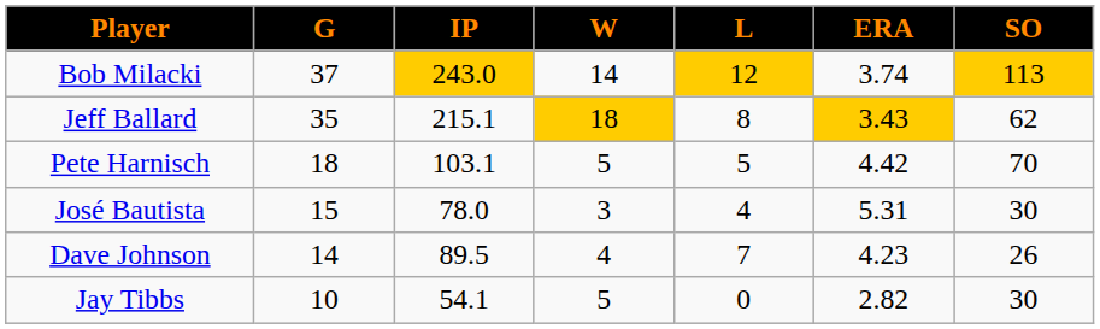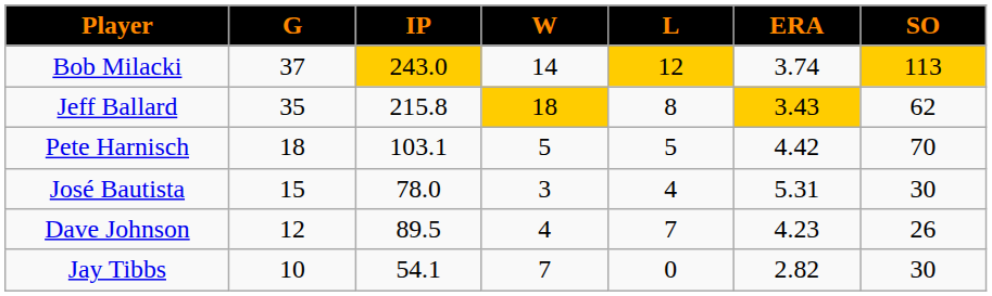 <table class="wikitable sortable">
 <tr>
 <th style="background:black;color:#FF8800;" width="16%">Player</th>
 <th style="background:black;color:#FF8800;" width="9%">G</th>
 <th style="background:black;color:#FF8800;" width="9%">IP</th>
 <th style="background:black;color:#FF8800;" width="9%">W</th>
 <th style="background:black;color:#FF8800;" width="9%">L</th>
 <th style="background:black;color:#FF8800;" width="9%">ERA</th>
 <th style="background:black;color:#FF8800;" width="9%">SO</th>
 </tr>
 <tr align="center">
 <td><a href='#'>Bob Milacki</a></td>
 <td>37</td>
 <td bgcolor="FFCC00">243.0</td>
 <td>14</td>
 <td bgcolor="FFCC00">12</td>
 <td>3.74</td>
 <td bgcolor="FFCC00">113</td>
 </tr>
 <tr align="center">
 <td><a href='#'>Jeff Ballard</a></td>
 <td>35</td>
-<td>215.1</td>
+<td>215.8</td>
 <td bgcolor="FFCC00">18</td>
 <td>8</td>
 <td bgcolor="FFCC00">3.43</td>
 <td>62</td>
 </tr>
 <tr align="center">
 <td><a href='#'>Pete Harnisch</a></td>
 <td>18</td>
 <td>103.1</td>
 <td>5</td>
 <td>5</td>
 <td>4.42</td>
 <td>70</td>
 </tr>
 <tr align="center">
 <td><a href='#'>José Bautista</a></td>
 <td>15</td>
 <td>78.0</td>
 <td>3</td>
 <td>4</td>
 <td>5.31</td>
 <td>30</td>
 </tr>
 <tr align="center">
 <td><a href='#'>Dave Johnson</a></td>
-<td>14</td>
+<td>12</td>
 <td>89.5</td>
 <td>4</td>
 <td>7</td>
 <td>4.23</td>
 <td>26</td>
 </tr>
 <tr align="center">
 <td><a href='#'>Jay Tibbs</a></td>
 <td>10</td>
 <td>54.1</td>
-<td>5</td>
+<td>7</td>
 <td>0</td>
 <td>2.82</td>
 <td>30</td>
 </tr>
 </table>
